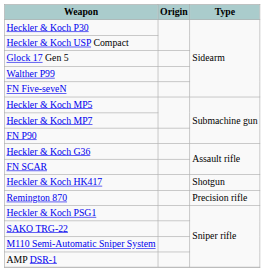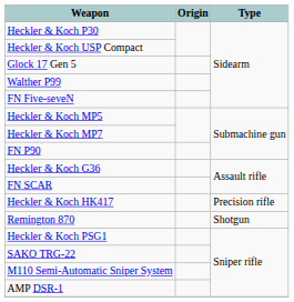 <table class="wikitable">
 <tr>
 <th style="text-align:center; background:#acc;">Weapon</th>
 <th style="text-align: center; background:#acc;">Origin</th>
 <th style="text-align:l center; background:#acc;">Type</th>
 </tr>
 <tr>
 <td><a href='#'>Heckler & Koch P30</a></td>
 <td rowspan="2"></td>
 <td rowspan="5">Sidearm</td>
 </tr>
 <tr>
 <td><a href='#'>Heckler & Koch USP</a> Compact</td>
 </tr>
 <tr>
 <td><a href='#'>Glock 17</a> Gen 5</td>
 <td></td>
 </tr>
 <tr>
 <td><a href='#'>Walther P99</a></td>
 <td></td>
 </tr>
 <tr>
 <td><a href='#'>FN Five-seveN</a></td>
 <td></td>
 </tr>
 <tr>
 <td><a href='#'>Heckler & Koch MP5</a></td>
 <td rowspan="2"></td>
 <td rowspan="3">Submachine gun</td>
 </tr>
 <tr>
 <td><a href='#'>Heckler & Koch MP7</a></td>
 </tr>
 <tr>
 <td><a href='#'>FN P90</a></td>
 <td></td>
 </tr>
 <tr>
 <td><a href='#'>Heckler & Koch G36</a></td>
 <td></td>
 <td rowspan="2">Assault rifle</td>
 </tr>
 <tr>
 <td><a href='#'>FN SCAR</a></td>
 <td></td>
 </tr>
 <tr>
 <td><a href='#'>Heckler & Koch HK417</a></td>
 <td></td>
-<td>Shotgun</td>
+<td>Precision rifle</td>
 </tr>
 <tr>
 <td><a href='#'>Remington 870</a></td>
 <td></td>
-<td>Precision rifle</td>
+<td>Shotgun</td>
 </tr>
 <tr>
 <td><a href='#'>Heckler & Koch PSG1</a></td>
 <td></td>
 <td rowspan="4">Sniper rifle</td>
 </tr>
 <tr>
 <td><a href='#'>SAKO TRG-22</a></td>
 <td></td>
 </tr>
 <tr>
 <td><a href='#'>M110 Semi-Automatic Sniper System</a></td>
 <td></td>
 </tr>
 <tr>
 <td>AMP <a href='#'>DSR-1</a></td>
 <td></td>
 </tr>
 <tr>
 </tr>
 </table>
